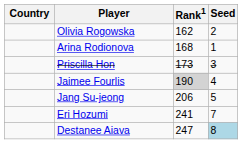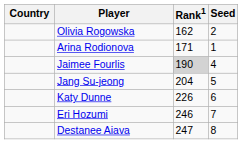 <table class="sortable wikitable">
 <tr>
 <th width="70">Country</th>
 <th width="175">Player</th>
 <th>Rank<sup>1</sup></th>
 <th>Seed</th>
 </tr>
 <tr>
 <td></td>
 <td><a href='#'>Olivia Rogowska</a></td>
 <td>162</td>
 <td>2</td>
 </tr>
 <tr>
 <td></td>
 <td><a href='#'>Arina Rodionova</a></td>
-<td>168</td>
+<td>171</td>
 <td>1</td>
-</tr>
-<tr>
-<td><s></s></td>
-<td><s><a href='#'>Priscilla Hon</a></s></td>
-<td><s>173</s></td>
-<td><s>3</s></td>
 </tr>
 <tr>
 <td></td>
 <td><a href='#'>Jaimee Fourlis</a></td>
 <td style="background: lightgrey;">190</td>
 <td>4</td>
 </tr>
 <tr>
 <td></td>
 <td><a href='#'>Jang Su-jeong</a></td>
-<td>206</td>
+<td>204</td>
 <td>5</td>
 </tr>
 <tr>
 <td></td>
+<td><a href='#'>Katy Dunne</a></td>
+<td>226</td>
+<td>6</td>
+</tr>
+<tr>
+<td></td>
 <td><a href='#'>Eri Hozumi</a></td>
-<td>241</td>
+<td>246</td>
 <td>7</td>
 </tr>
 <tr>
 <td></td>
 <td><a href='#'>Destanee Aiava</a></td>
 <td>247</td>
-<td style="background: lightblue;">8</td>
+<td>8</td>
 </tr>
 </table>
